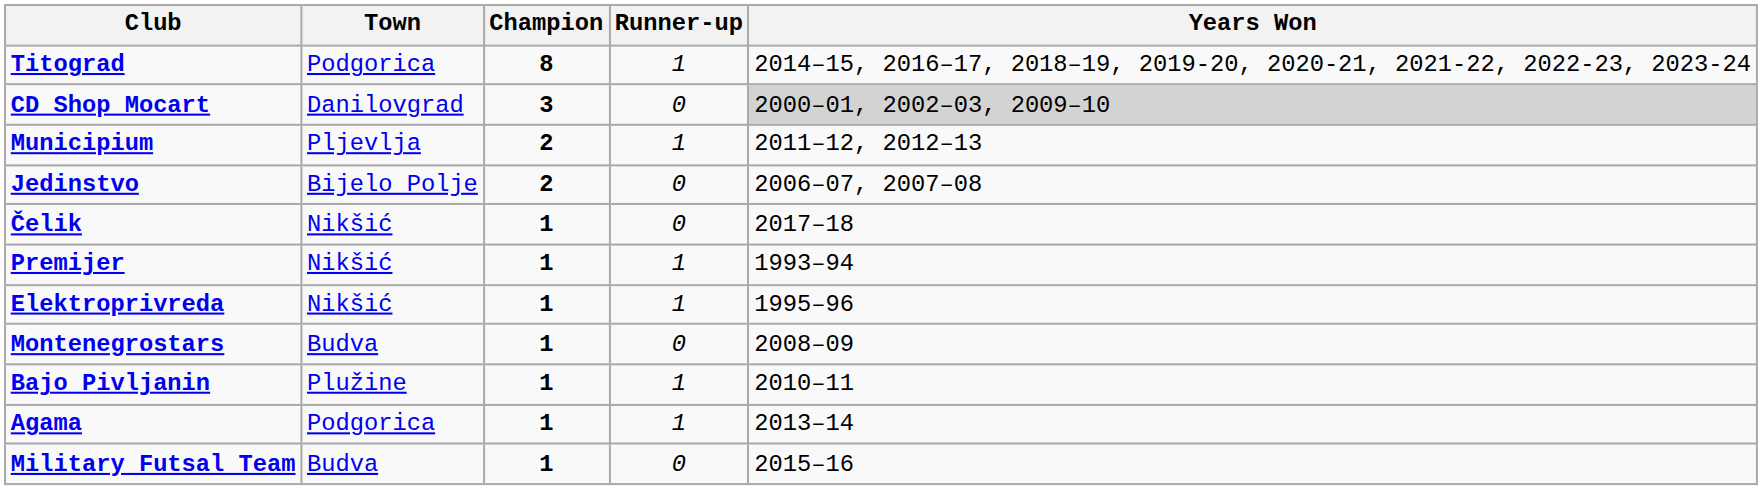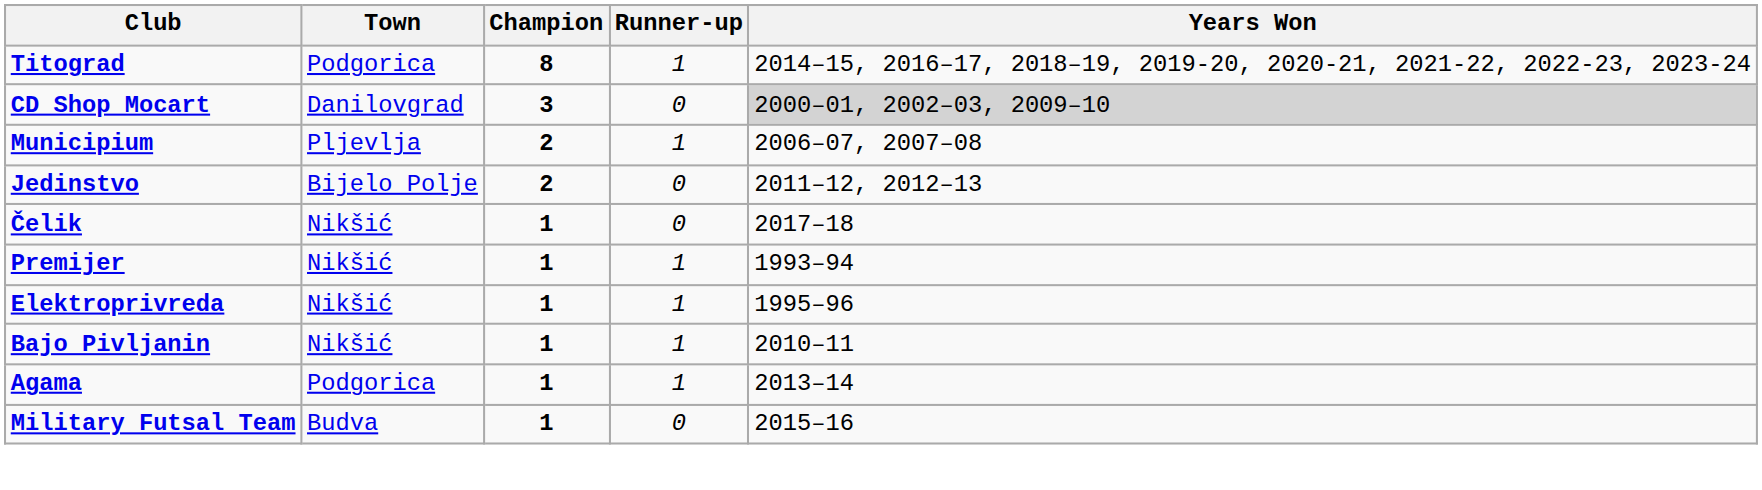 <table class="wikitable" style="font-size:90%">
 <tr>
 <th>Club</th>
 <th>Town</th>
 <th>Champion</th>
 <th>Runner-up</th>
 <th>Years Won</th>
 </tr>
 <tr>
 <td><strong><a href='#'>Titograd</a></strong></td>
 <td><a href='#'>Podgorica</a></td>
 <td align="center"><strong>8</strong></td>
 <td align="center"><em>1</em></td>
 <td>2014–15, 2016–17, 2018–19, 2019-20, 2020-21, 2021-22, 2022-23, 2023-24</td>
 </tr>
 <tr>
 <td><strong><a href='#'>CD Shop Mocart</a></strong></td>
 <td><a href='#'>Danilovgrad</a></td>
 <td align="center"><strong>3</strong></td>
 <td align="center"><em>0</em></td>
 <td style="background: lightgrey;">2000–01, 2002–03, 2009–10</td>
 </tr>
 <tr>
 <td><strong><a href='#'>Municipium</a></strong></td>
 <td><a href='#'>Pljevlja</a></td>
 <td align="center"><strong>2</strong></td>
 <td align="center"><em>1</em></td>
-<td>2011–12, 2012–13</td>
+<td>2006–07, 2007–08</td>
 </tr>
 <tr>
 <td><strong><a href='#'>Jedinstvo</a></strong></td>
 <td><a href='#'>Bijelo Polje</a></td>
 <td align="center"><strong>2</strong></td>
 <td align="center"><em>0</em></td>
-<td>2006–07, 2007–08</td>
+<td>2011–12, 2012–13</td>
 </tr>
 <tr>
 <td><strong><a href='#'>Čelik</a></strong></td>
 <td><a href='#'>Nikšić</a></td>
 <td align="center"><strong>1</strong></td>
 <td align="center"><em>0</em></td>
 <td>2017–18</td>
 </tr>
 <tr>
 <td><strong><a href='#'>Premijer</a></strong></td>
 <td><a href='#'>Nikšić</a></td>
 <td align="center"><strong>1</strong></td>
 <td align="center"><em>1</em></td>
 <td>1993–94</td>
 </tr>
 <tr>
 <td><strong><a href='#'>Elektroprivreda</a></strong></td>
 <td><a href='#'>Nikšić</a></td>
 <td align="center"><strong>1</strong></td>
 <td align="center"><em>1</em></td>
 <td>1995–96</td>
 </tr>
 <tr>
-<td><strong><a href='#'>Montenegrostars</a></strong></td>
-<td><a href='#'>Budva</a></td>
-<td align="center"><strong>1</strong></td>
-<td align="center"><em>0</em></td>
-<td>2008–09</td>
-</tr>
-<tr>
 <td><strong><a href='#'>Bajo Pivljanin</a></strong></td>
-<td><a href='#'>Plužine</a></td>
+<td><a href='#'>Nikšić</a></td>
 <td align="center"><strong>1</strong></td>
 <td align="center"><em>1</em></td>
 <td>2010–11</td>
 </tr>
 <tr>
 <td><strong><a href='#'>Agama</a></strong></td>
 <td><a href='#'>Podgorica</a></td>
 <td align="center"><strong>1</strong></td>
 <td align="center"><em>1</em></td>
 <td>2013–14</td>
 </tr>
 <tr>
 <td><strong><a href='#'>Military Futsal Team</a></strong></td>
 <td><a href='#'>Budva</a></td>
 <td align="center"><strong>1</strong></td>
 <td align="center"><em>0</em></td>
 <td>2015–16</td>
 </tr>
 </table>
